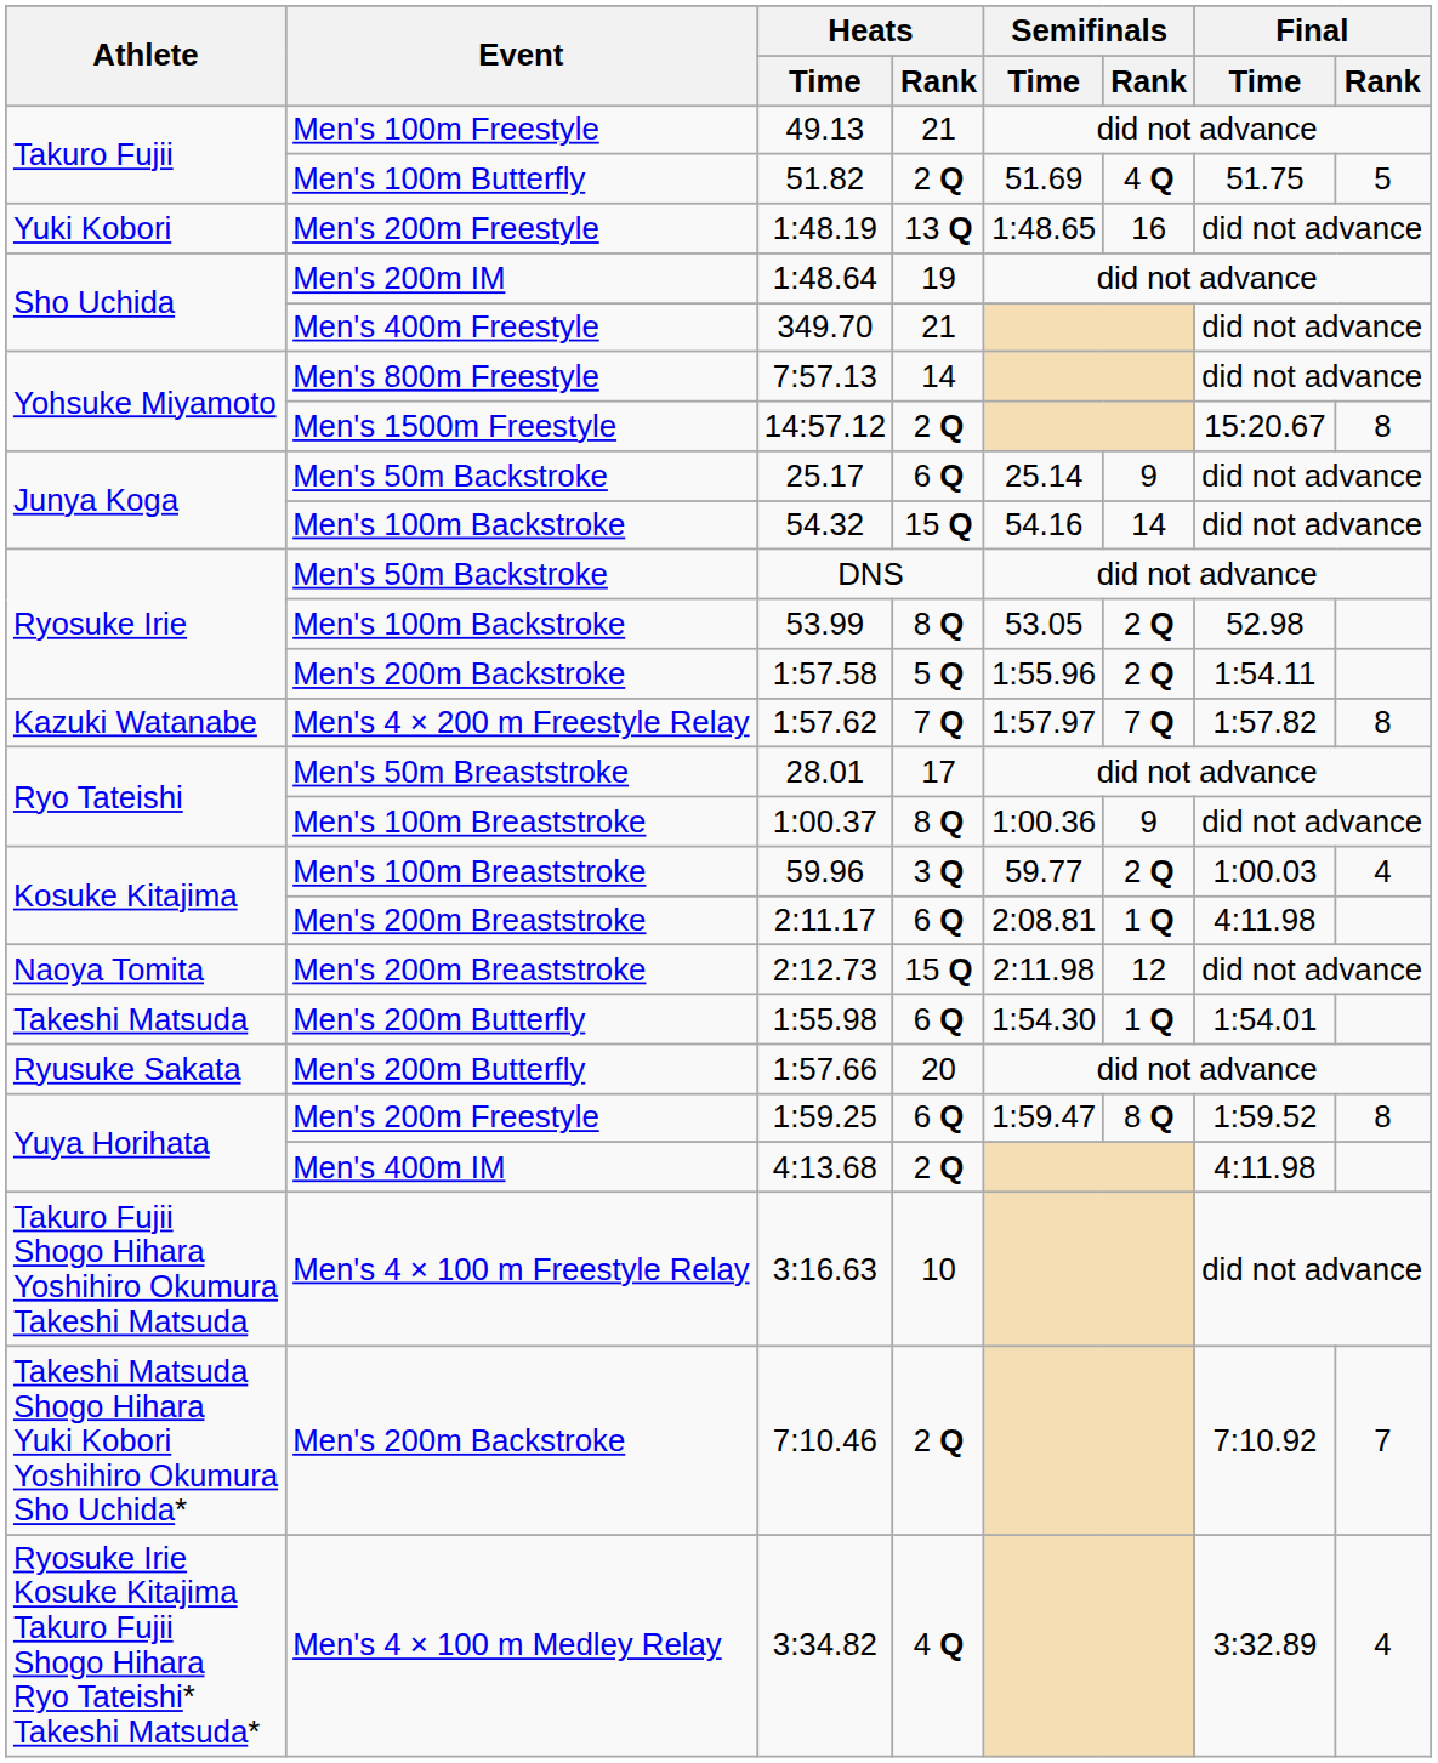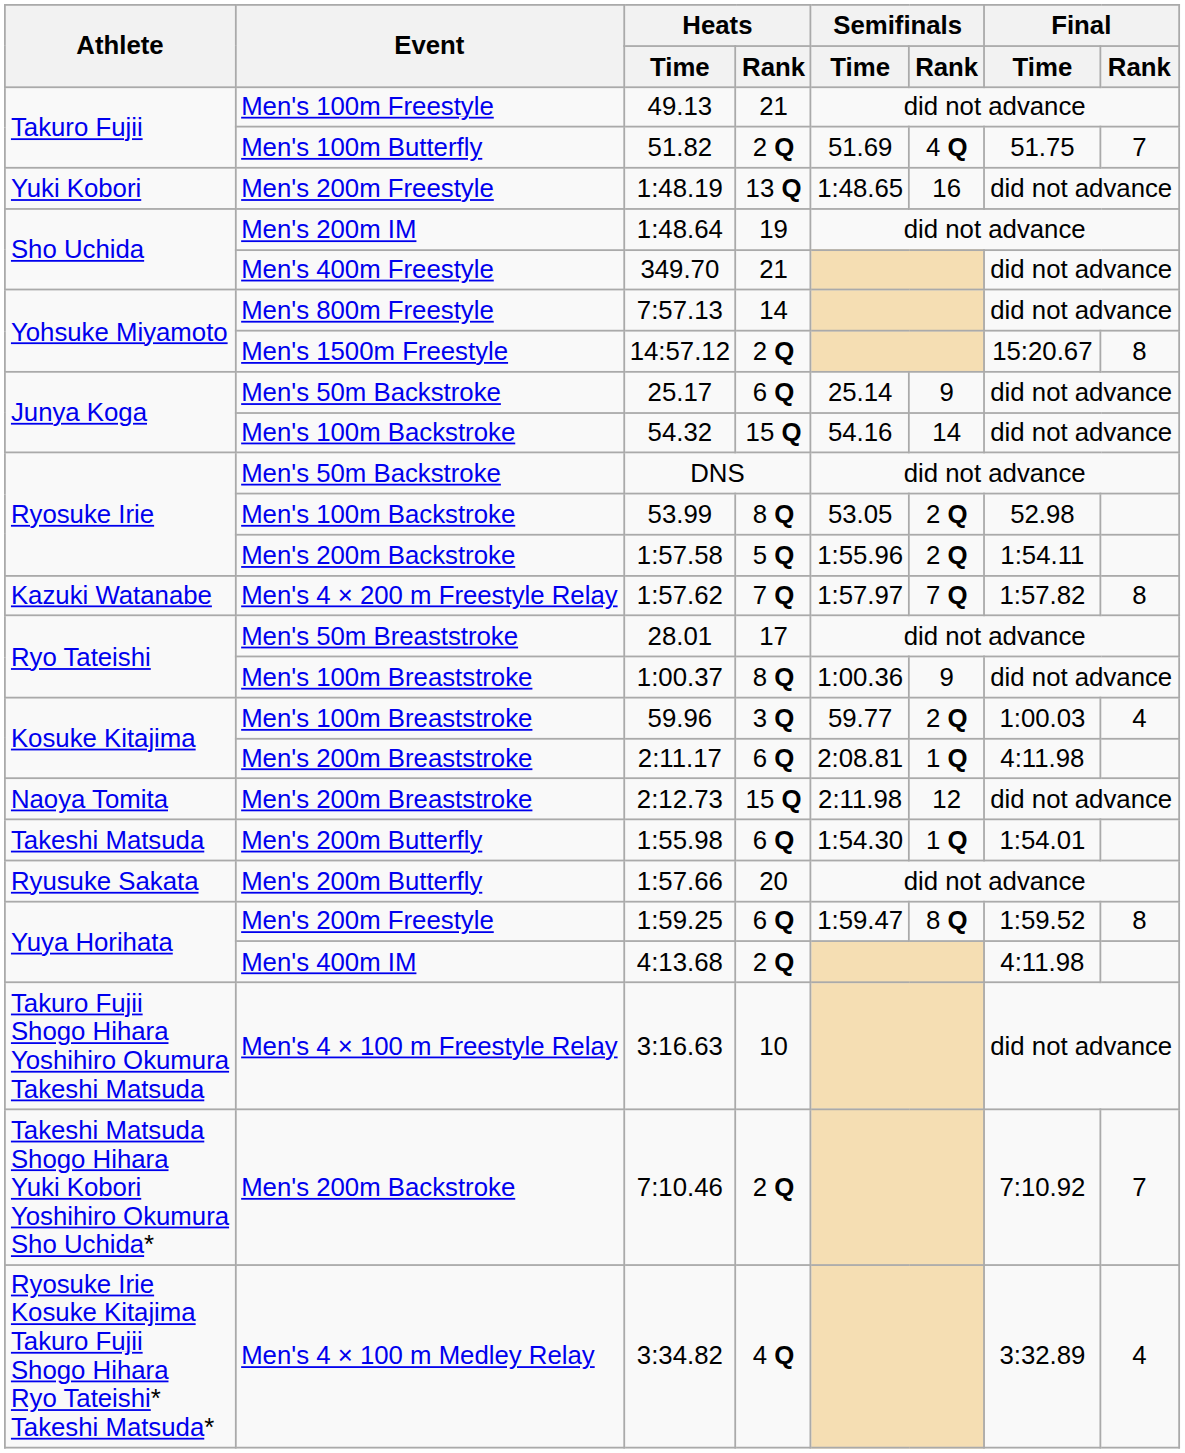 <table class=wikitable style="font-size:90%">
 <tr>
 <th rowspan="2">Athlete</th>
 <th rowspan="2">Event</th>
 <th colspan="2">Heats</th>
 <th colspan="2">Semifinals</th>
 <th colspan="2">Final</th>
 </tr>
 <tr>
 <th>Time</th>
 <th>Rank</th>
 <th>Time</th>
 <th>Rank</th>
 <th>Time</th>
 <th>Rank</th>
 </tr>
 <tr>
 <td rowspan="2"><a href='#'>Takuro Fujii</a></td>
 <td><a href='#'>Men's 100m Freestyle</a></td>
 <td align=center>49.13</td>
 <td align=center>21</td>
 <td align=center colspan=4>did not advance</td>
 </tr>
 <tr>
 <td><a href='#'>Men's 100m Butterfly</a></td>
 <td align=center>51.82</td>
 <td align=center>2 <strong>Q</strong></td>
 <td align=center>51.69</td>
 <td align=center>4 <strong>Q</strong></td>
 <td align=center>51.75</td>
-<td align=center>5</td>
+<td align=center>7</td>
 </tr>
 <tr>
 <td rowspan="1"><a href='#'>Yuki Kobori</a></td>
 <td><a href='#'>Men's 200m Freestyle</a></td>
 <td align=center>1:48.19</td>
 <td align=center>13 <strong>Q</strong></td>
 <td align=center>1:48.65</td>
 <td align=center>16</td>
 <td align=center colspan=2>did not advance</td>
 </tr>
 <tr>
 <td rowspan="2"><a href='#'>Sho Uchida</a></td>
 <td><a href='#'>Men's 200m IM</a></td>
 <td align=center>1:48.64</td>
 <td align=center>19</td>
 <td align=center colspan=4>did not advance</td>
 </tr>
 <tr>
 <td><a href='#'>Men's 400m Freestyle</a></td>
 <td align=center>349.70</td>
 <td align=center>21</td>
 <td colspan= 2 bgcolor="wheat"></td>
 <td align=center colspan=2>did not advance</td>
 </tr>
 <tr>
 <td rowspan="2"><a href='#'>Yohsuke Miyamoto</a></td>
 <td><a href='#'>Men's 800m Freestyle</a></td>
 <td align=center>7:57.13</td>
 <td align=center>14</td>
 <td colspan= 2 bgcolor="wheat"></td>
 <td align=center colspan=2>did not advance</td>
 </tr>
 <tr>
 <td><a href='#'>Men's 1500m Freestyle</a></td>
 <td align=center>14:57.12</td>
 <td align=center>2 <strong>Q</strong></td>
 <td colspan= 2 bgcolor="wheat"></td>
 <td align=center>15:20.67</td>
 <td align=center>8</td>
 </tr>
 <tr>
 <td rowspan="2"><a href='#'>Junya Koga</a></td>
 <td><a href='#'>Men's 50m Backstroke</a></td>
 <td align=center>25.17</td>
 <td align=center>6 <strong>Q</strong></td>
 <td align=center>25.14</td>
 <td align=center>9</td>
 <td align=center colspan=2>did not advance</td>
 </tr>
 <tr>
 <td><a href='#'>Men's 100m Backstroke</a></td>
 <td align=center>54.32</td>
 <td align=center>15 <strong>Q</strong></td>
 <td align=center>54.16</td>
 <td align=center>14</td>
 <td align=center colspan=2>did not advance</td>
 </tr>
 <tr>
 <td rowspan="3"><a href='#'>Ryosuke Irie</a></td>
 <td><a href='#'>Men's 50m Backstroke</a></td>
 <td align=center colspan=2>DNS</td>
 <td align=center colspan=4>did not advance</td>
 </tr>
 <tr>
 <td><a href='#'>Men's 100m Backstroke</a></td>
 <td align=center>53.99</td>
 <td align=center>8 <strong>Q</strong></td>
 <td align=center>53.05</td>
 <td align=center>2 <strong>Q</strong></td>
 <td align=center>52.98</td>
 <td align=center></td>
 </tr>
 <tr>
 <td><a href='#'>Men's 200m Backstroke</a></td>
 <td align=center>1:57.58</td>
 <td align=center>5 <strong>Q</strong></td>
 <td align=center>1:55.96</td>
 <td align=center>2 <strong>Q</strong></td>
 <td align=center>1:54.11</td>
 <td align=center></td>
 </tr>
 <tr>
 <td rowspan="1"><a href='#'>Kazuki Watanabe</a></td>
 <td><a href='#'>Men's 4 × 200 m Freestyle Relay</a></td>
 <td align=center>1:57.62</td>
 <td align=center>7 <strong>Q</strong></td>
 <td align=center>1:57.97</td>
 <td align=center>7 <strong>Q</strong></td>
 <td align=center>1:57.82</td>
 <td align=center>8</td>
 </tr>
 <tr>
 <td rowspan="2"><a href='#'>Ryo Tateishi</a></td>
 <td><a href='#'>Men's 50m Breaststroke</a></td>
 <td align=center>28.01</td>
 <td align=center>17</td>
 <td align=center colspan=4>did not advance</td>
 </tr>
 <tr>
 <td><a href='#'>Men's 100m Breaststroke</a></td>
 <td align=center>1:00.37</td>
 <td align=center>8 <strong>Q</strong></td>
 <td align=center>1:00.36</td>
 <td align=center>9</td>
 <td align=center colspan=2>did not advance</td>
 </tr>
 <tr>
 <td rowspan="2"><a href='#'>Kosuke Kitajima</a></td>
 <td><a href='#'>Men's 100m Breaststroke</a></td>
 <td align=center>59.96</td>
 <td align=center>3 <strong>Q</strong></td>
 <td align=center>59.77</td>
 <td align=center>2 <strong>Q</strong></td>
 <td align=center>1:00.03</td>
 <td align=center>4</td>
 </tr>
 <tr>
 <td><a href='#'>Men's 200m Breaststroke</a></td>
 <td align=center>2:11.17</td>
 <td align=center>6 <strong>Q</strong></td>
 <td align=center>2:08.81</td>
 <td align=center>1 <strong>Q</strong></td>
 <td align=center>4:11.98</td>
 <td align=center></td>
 </tr>
 <tr>
 <td rowspan="1"><a href='#'>Naoya Tomita</a></td>
 <td><a href='#'>Men's 200m Breaststroke</a></td>
 <td align=center>2:12.73</td>
 <td align=center>15 <strong>Q</strong></td>
 <td align=center>2:11.98</td>
 <td align=center>12</td>
 <td align=center colspan=2>did not advance</td>
 </tr>
 <tr>
 <td rowspan="1"><a href='#'>Takeshi Matsuda</a></td>
 <td><a href='#'>Men's 200m Butterfly</a></td>
 <td align=center>1:55.98</td>
 <td align=center>6 <strong>Q</strong></td>
 <td align=center>1:54.30</td>
 <td align=center>1 <strong>Q</strong></td>
 <td align=center>1:54.01</td>
 <td align=center></td>
 </tr>
 <tr>
 <td rowspan="1"><a href='#'>Ryusuke Sakata</a></td>
 <td><a href='#'>Men's 200m Butterfly</a></td>
 <td align=center>1:57.66</td>
 <td align=center>20</td>
 <td align=center colspan=4>did not advance</td>
 </tr>
 <tr>
 <td rowspan="2"><a href='#'>Yuya Horihata</a></td>
 <td><a href='#'>Men's 200m Freestyle</a></td>
 <td align=center>1:59.25</td>
 <td align=center>6 <strong>Q</strong></td>
 <td align=center>1:59.47</td>
 <td align=center>8 <strong>Q</strong></td>
 <td align=center>1:59.52</td>
 <td align=center>8</td>
 </tr>
 <tr>
 <td><a href='#'>Men's 400m IM</a></td>
 <td align=center>4:13.68</td>
 <td align=center>2 <strong>Q</strong></td>
 <td colspan= 2 bgcolor="wheat"></td>
 <td align=center>4:11.98</td>
 <td align=center></td>
 </tr>
 <tr>
 <td rowspan="1"><a href='#'>Takuro Fujii</a><br><a href='#'>Shogo Hihara</a><br><a href='#'>Yoshihiro Okumura</a><br><a href='#'>Takeshi Matsuda</a></td>
 <td><a href='#'>Men's 4 × 100 m Freestyle Relay</a></td>
 <td align=center>3:16.63</td>
 <td align=center>10</td>
 <td colspan= 2 bgcolor="wheat"></td>
 <td align=center colspan=2>did not advance</td>
 </tr>
 <tr>
 <td rowspan="1"><a href='#'>Takeshi Matsuda</a><br><a href='#'>Shogo Hihara</a><br><a href='#'>Yuki Kobori</a><br><a href='#'>Yoshihiro Okumura</a><br><a href='#'>Sho Uchida</a>*</td>
 <td><a href='#'>Men's 200m Backstroke</a></td>
 <td align=center>7:10.46</td>
 <td align=center>2 <strong>Q</strong></td>
 <td colspan= 2 bgcolor="wheat"></td>
 <td align=center>7:10.92</td>
 <td align=center>7</td>
 </tr>
 <tr>
 <td rowspan="1"><a href='#'>Ryosuke Irie</a><br><a href='#'>Kosuke Kitajima</a><br><a href='#'>Takuro Fujii</a><br><a href='#'>Shogo Hihara</a><br><a href='#'>Ryo Tateishi</a>*<br><a href='#'>Takeshi Matsuda</a>*</td>
 <td><a href='#'>Men's 4 × 100 m Medley Relay</a></td>
 <td align=center>3:34.82</td>
 <td align=center>4 <strong>Q</strong></td>
 <td colspan= 2 bgcolor="wheat"></td>
 <td align=center>3:32.89</td>
 <td align=center>4</td>
 </tr>
 </table>
